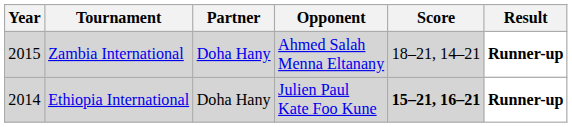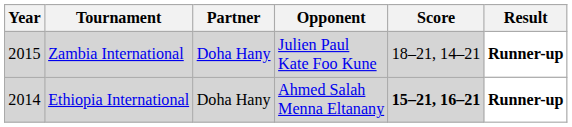 <table class="sortable wikitable" style="font-size: 90%;">
 <tr>
 <th>Year</th>
 <th>Tournament</th>
 <th>Partner</th>
 <th>Opponent</th>
 <th>Score</th>
 <th>Result</th>
 </tr>
 <tr style="background:#D5D5D5">
 <td align="center">2015</td>
 <td align="left"><a href='#'>Zambia International</a></td>
 <td align="left"> <a href='#'>Doha Hany</a></td>
-<td align="left"> <a href='#'>Ahmed Salah</a><br> <a href='#'>Menna Eltanany</a></td>
+<td align="left"> <a href='#'>Julien Paul</a><br> <a href='#'>Kate Foo Kune</a></td>
 <td align="left">18–21, 14–21</td>
 <td style="text-align:left; background:white"> <strong>Runner-up</strong></td>
 </tr>
 <tr style="background:#D5D5D5">
 <td align="center">2014</td>
 <td align="left"><a href='#'>Ethiopia International</a></td>
 <td align="left"> Doha Hany</td>
-<td align="left"> <a href='#'>Julien Paul</a><br> <a href='#'>Kate Foo Kune</a></td>
+<td align="left"> <a href='#'>Ahmed Salah</a><br> <a href='#'>Menna Eltanany</a></td>
 <td align="left"><strong>15–21, 16–21</strong></td>
 <td style="text-align:left; background:white"> <strong>Runner-up</strong></td>
 </tr>
 </table>
